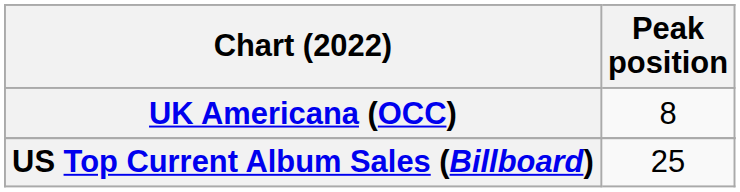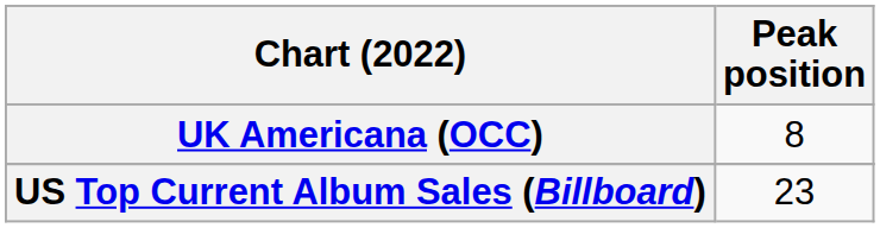 <table class="wikitable sortable plainrowheaders" style="text-align:center">
 <tr>
 <th scope="col">Chart (2022)</th>
 <th scope="col">Peak<br>position</th>
 </tr>
 <tr>
 <th scope="row"><a href='#'>UK Americana</a> (<a href='#'>OCC</a>)</th>
 <td>8</td>
 </tr>
 <tr>
 </tr>
 <tr>
 </tr>
 <tr>
 </tr>
 <tr>
 </tr>
 <tr>
 </tr>
 <tr>
 <th scope="row">US <a href='#'>Top Current Album Sales</a> (<a href='#'><em>Billboard</em></a>)</th>
-<td>25</td>
+<td>23</td>
 </tr>
 </table>
